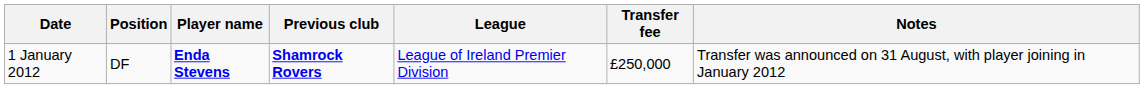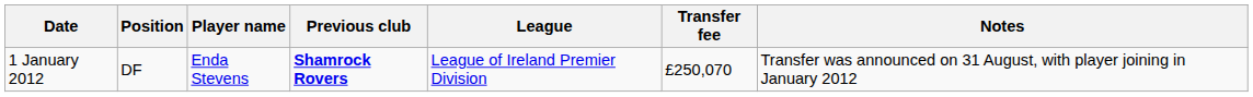 <table class="wikitable">
 <tr>
 <th>Date</th>
 <th>Position</th>
 <th>Player name</th>
 <th>Previous club</th>
 <th>League</th>
 <th>Transfer fee</th>
 <th>Notes</th>
 </tr>
 <tr>
 <td>1 January 2012</td>
 <td>DF</td>
-<td><strong> <a href='#'>Enda Stevens</a></strong></td>
+<td> <a href='#'>Enda Stevens</a></td>
 <td><strong> <a href='#'>Shamrock Rovers</a></strong></td>
 <td> <a href='#'>League of Ireland Premier Division</a></td>
-<td>£250,000</td>
+<td>£250,070</td>
 <td>Transfer was announced on 31 August, with player joining in January 2012</td>
 </tr>
 </table>
